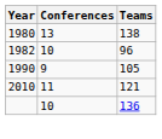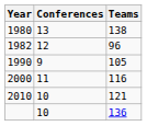 <table class="wikitable" align="right" style="margin-left:1em; margin-bottom:1em;" style="text-align: center;">
 <tr>
 <th>Year</th>
 <th>Conferences</th>
 <th>Teams</th>
 </tr>
 <tr>
 <td>1980</td>
 <td>13</td>
 <td>138</td>
 </tr>
 <tr>
 <td>1982</td>
-<td>10 </td>
+<td>12 </td>
 <td>96</td>
 </tr>
 <tr>
 <td>1990</td>
 <td>9</td>
 <td>105</td>
 </tr>
 <tr>
+<td>2000</td>
+<td>11</td>
+<td>116</td>
+</tr>
+<tr>
 <td>2010</td>
-<td>11</td>
+<td>10</td>
 <td>121</td>
 </tr>
 <tr>
 <td></td>
 <td>10</td>
 <td><a href='#'>136</a></td>
 </tr>
 </table>
